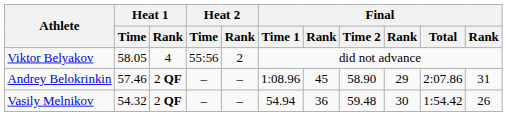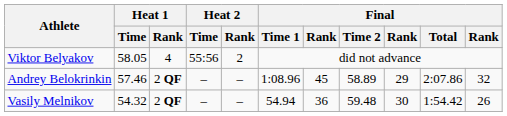 <table class="wikitable" style="font-size:90%">
 <tr>
 <th rowspan="2">Athlete</th>
 <th colspan="2">Heat 1</th>
 <th colspan="2">Heat 2</th>
 <th colspan="6">Final</th>
 </tr>
 <tr>
 <th>Time</th>
 <th>Rank</th>
 <th>Time</th>
 <th>Rank</th>
 <th>Time 1</th>
 <th>Rank</th>
 <th>Time 2</th>
 <th>Rank</th>
 <th>Total</th>
 <th>Rank</th>
 </tr>
 <tr>
 <td><a href='#'>Viktor Belyakov</a></td>
 <td align="center">58.05</td>
 <td align="center">4</td>
 <td align="center">55:56</td>
 <td align="center">2</td>
 <td colspan="6" align="center">did not advance</td>
 </tr>
 <tr>
 <td><a href='#'>Andrey Belokrinkin</a></td>
 <td align="center">57.46</td>
 <td align="center">2 <strong>QF</strong></td>
 <td align="center">–</td>
 <td align="center">–</td>
 <td align="center">1:08.96</td>
 <td align="center">45</td>
-<td align="center">58.90</td>
+<td align="center">58.89</td>
 <td align="center">29</td>
 <td align="center">2:07.86</td>
-<td align="center">31</td>
+<td align="center">32</td>
 </tr>
 <tr>
 <td><a href='#'>Vasily Melnikov</a></td>
 <td align="center">54.32</td>
 <td align="center">2 <strong>QF</strong></td>
 <td align="center">–</td>
 <td align="center">–</td>
 <td align="center">54.94</td>
 <td align="center">36</td>
 <td align="center">59.48</td>
 <td align="center">30</td>
 <td align="center">1:54.42</td>
 <td align="center">26</td>
 </tr>
 </table>
